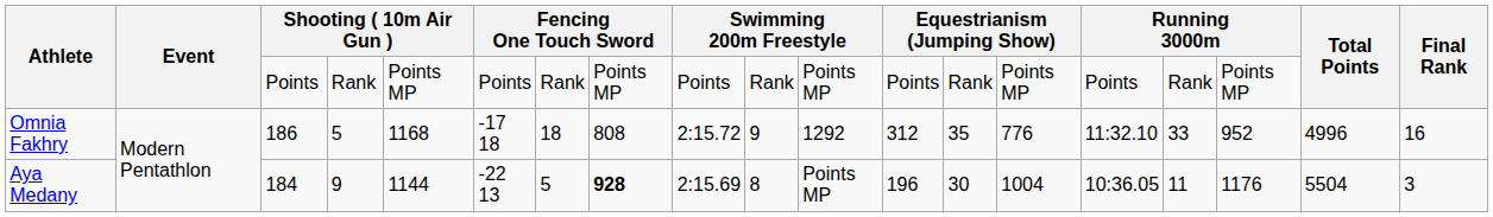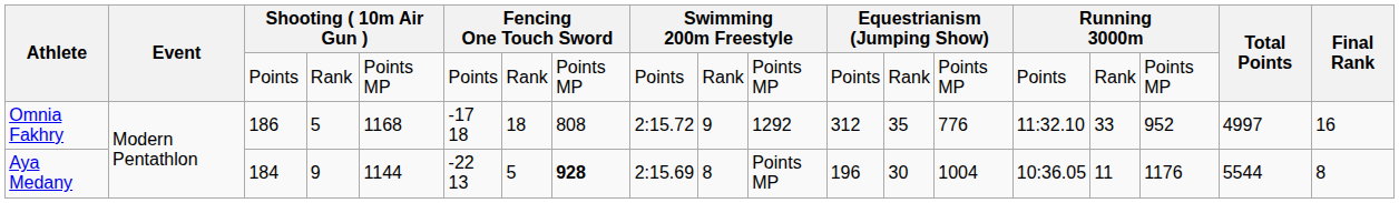 <table class="wikitable">
 <tr>
 <th rowspan="2">Athlete</th>
 <th rowspan="2">Event</th>
 <th colspan="3">Shooting ( 10m Air Gun )</th>
 <th colspan="3">Fencing<br>One Touch Sword</th>
 <th colspan="3">Swimming<br>200m Freestyle</th>
 <th colspan="3">Equestrianism<br>(Jumping Show)</th>
 <th colspan="3">Running<br>3000m</th>
 <th rowspan="2">Total Points</th>
 <th rowspan="2">Final Rank</th>
 </tr>
 <tr>
 <td>Points</td>
 <td>Rank</td>
 <td>Points MP</td>
 <td>Points</td>
 <td>Rank</td>
 <td>Points MP</td>
 <td>Points</td>
 <td>Rank</td>
 <td>Points MP</td>
 <td>Points</td>
 <td>Rank</td>
 <td>Points MP</td>
 <td>Points</td>
 <td>Rank</td>
 <td>Points MP</td>
 </tr>
 <tr>
 <td><a href='#'>Omnia Fakhry</a></td>
 <td rowspan="2">Modern Pentathlon</td>
 <td>186</td>
 <td>5</td>
 <td>1168</td>
 <td>-17<br>18</td>
 <td>18</td>
 <td>808</td>
 <td>2:15.72</td>
 <td>9</td>
 <td>1292</td>
 <td>312</td>
 <td>35</td>
 <td>776</td>
 <td>11:32.10</td>
 <td>33</td>
 <td>952</td>
-<td>4996</td>
+<td>4997</td>
 <td>16</td>
 </tr>
 <tr>
 <td><a href='#'>Aya Medany</a></td>
 <td>184</td>
 <td>9</td>
 <td>1144</td>
 <td>-22<br>13</td>
 <td>5</td>
 <td><strong>928</strong></td>
 <td>2:15.69</td>
 <td>8</td>
 <td>Points MP</td>
 <td>196</td>
 <td>30</td>
 <td>1004</td>
 <td>10:36.05</td>
 <td>11</td>
 <td>1176</td>
-<td>5504</td>
-<td>3</td>
+<td>5544</td>
+<td>8</td>
 </tr>
 </table>
